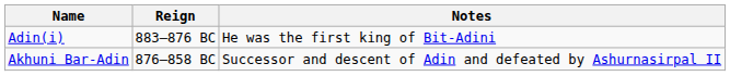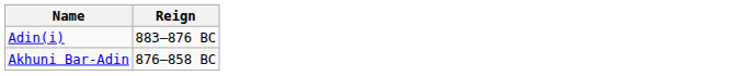 <table class="wikitable">
 <tr>
 <th>Name</th>
 <th>Reign</th>
-<th>Notes</th>
 </tr>
 <tr>
 <td><a href='#'>Adin(i)</a></td>
 <td>883–876 BC</td>
-<td>He was the first king of <a href='#'>Bit-Adini</a></td>
 </tr>
 <tr>
 <td><a href='#'>Akhuni Bar-Adin</a></td>
 <td>876–858 BC</td>
-<td>Successor and descent of <a href='#'>Adin</a> and defeated by <a href='#'>Ashurnasirpal II</a></td>
 </tr>
 </table>
